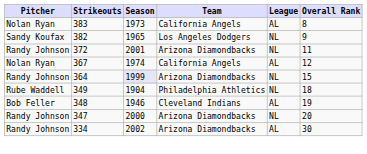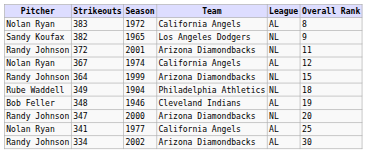 <table class="wikitable">
 <tr>
 <th style="background:#ddf;">Pitcher</th>
 <th style="background:#ddf;">Strikeouts</th>
 <th style="background:#ddf;">Season</th>
 <th style="background:#ddf;">Team</th>
 <th style="background:#ddf;">League</th>
 <th style="background:#ddf;">Overall Rank</th>
 </tr>
 <tr>
 <td>Nolan Ryan</td>
 <td>383</td>
-<td>1973</td>
+<td>1972</td>
 <td>California Angels</td>
 <td>AL</td>
 <td>8</td>
 </tr>
 <tr>
 <td>Sandy Koufax</td>
 <td>382</td>
 <td>1965</td>
 <td>Los Angeles Dodgers</td>
 <td>NL</td>
 <td>9</td>
 </tr>
 <tr>
 <td>Randy Johnson</td>
 <td>372</td>
 <td>2001</td>
 <td>Arizona Diamondbacks</td>
 <td>NL</td>
 <td>11</td>
 </tr>
 <tr>
 <td>Nolan Ryan</td>
 <td>367</td>
 <td>1974</td>
 <td>California Angels</td>
 <td>AL</td>
 <td>12</td>
 </tr>
 <tr>
 <td>Randy Johnson</td>
 <td>364</td>
-<td style="background: lavender;">1999</td>
+<td>1999</td>
 <td>Arizona Diamondbacks</td>
 <td>NL</td>
 <td>15</td>
 </tr>
 <tr>
 <td>Rube Waddell</td>
 <td>349</td>
 <td>1904</td>
 <td>Philadelphia Athletics</td>
 <td>NL</td>
 <td>18</td>
 </tr>
 <tr>
 <td>Bob Feller</td>
 <td>348</td>
 <td>1946</td>
 <td>Cleveland Indians</td>
 <td>AL</td>
 <td>19</td>
 </tr>
 <tr>
 <td>Randy Johnson</td>
 <td>347</td>
 <td>2000</td>
 <td>Arizona Diamondbacks</td>
 <td>NL</td>
 <td>20</td>
 </tr>
 <tr>
+<td>Nolan Ryan</td>
+<td>341</td>
+<td>1977</td>
+<td>California Angels</td>
+<td>AL</td>
+<td>25</td>
+</tr>
+<tr>
 <td>Randy Johnson</td>
 <td>334</td>
 <td>2002</td>
 <td>Arizona Diamondbacks</td>
 <td>AL</td>
 <td>30</td>
 </tr>
 </table>
